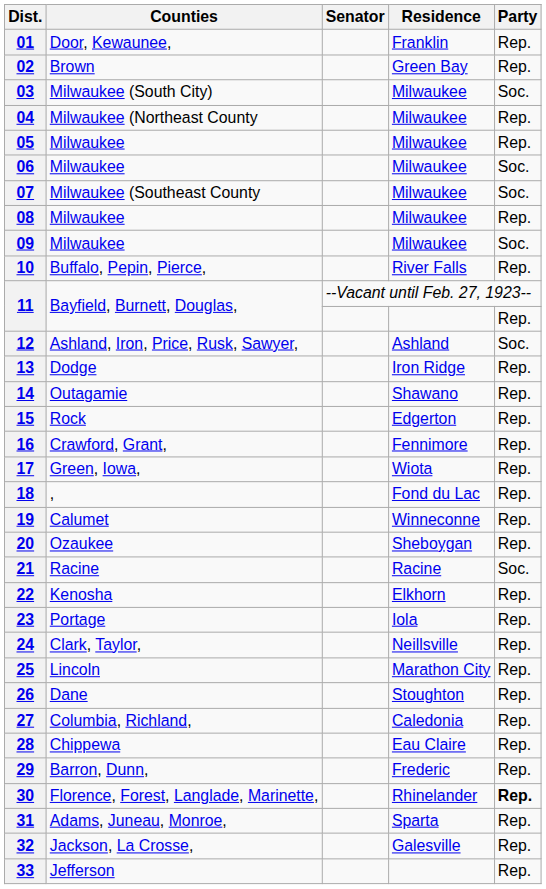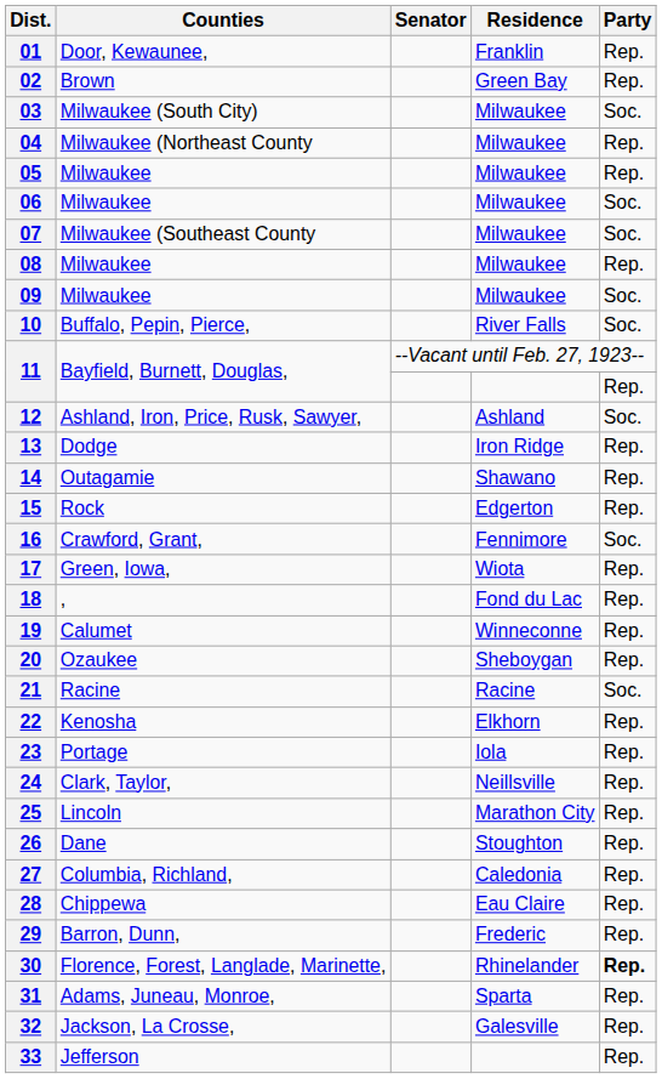 <table class="wikitable sortable">
 <tr>
 <th>Dist.</th>
 <th>Counties</th>
 <th>Senator</th>
 <th>Residence</th>
 <th>Party</th>
 </tr>
 <tr>
 <th><a href='#'>01</a></th>
 <td><a href='#'>Door</a>, <a href='#'>Kewaunee</a>, </td>
 <td></td>
 <td><a href='#'>Franklin</a></td>
 <td>Rep.</td>
 </tr>
 <tr>
 <th><a href='#'>02</a></th>
 <td><a href='#'>Brown</a> </td>
 <td></td>
 <td><a href='#'>Green Bay</a></td>
 <td>Rep.</td>
 </tr>
 <tr>
 <th><a href='#'>03</a></th>
 <td><a href='#'>Milwaukee</a> (South City)</td>
 <td></td>
 <td><a href='#'>Milwaukee</a></td>
 <td>Soc.</td>
 </tr>
 <tr>
 <th><a href='#'>04</a></th>
 <td><a href='#'>Milwaukee</a> (Northeast County </td>
 <td></td>
 <td><a href='#'>Milwaukee</a></td>
 <td>Rep.</td>
 </tr>
 <tr>
 <th><a href='#'>05</a></th>
 <td><a href='#'>Milwaukee</a> </td>
 <td></td>
 <td><a href='#'>Milwaukee</a></td>
 <td>Rep.</td>
 </tr>
 <tr>
 <th><a href='#'>06</a></th>
 <td><a href='#'>Milwaukee</a> </td>
 <td></td>
 <td><a href='#'>Milwaukee</a></td>
 <td>Soc.</td>
 </tr>
 <tr>
 <th><a href='#'>07</a></th>
 <td><a href='#'>Milwaukee</a> (Southeast County </td>
 <td></td>
 <td><a href='#'>Milwaukee</a></td>
 <td>Soc.</td>
 </tr>
 <tr>
 <th><a href='#'>08</a></th>
 <td><a href='#'>Milwaukee</a> </td>
 <td></td>
 <td><a href='#'>Milwaukee</a></td>
 <td>Rep.</td>
 </tr>
 <tr>
 <th><a href='#'>09</a></th>
 <td><a href='#'>Milwaukee</a> </td>
 <td></td>
 <td><a href='#'>Milwaukee</a></td>
 <td>Soc.</td>
 </tr>
 <tr>
 <th><a href='#'>10</a></th>
 <td><a href='#'>Buffalo</a>, <a href='#'>Pepin</a>, <a href='#'>Pierce</a>, </td>
 <td></td>
 <td><a href='#'>River Falls</a></td>
-<td>Rep.</td>
+<td>Soc.</td>
 </tr>
 <tr>
 <th rowspan="2"><a href='#'>11</a></th>
 <td rowspan="2"><a href='#'>Bayfield</a>, <a href='#'>Burnett</a>, <a href='#'>Douglas</a>, </td>
 <td colspan="3"><em>--Vacant until Feb. 27, 1923--</em></td>
 </tr>
 <tr>
 <td></td>
 <td></td>
 <td>Rep.</td>
 </tr>
 <tr>
 <th><a href='#'>12</a></th>
 <td><a href='#'>Ashland</a>, <a href='#'>Iron</a>, <a href='#'>Price</a>, <a href='#'>Rusk</a>, <a href='#'>Sawyer</a>, </td>
 <td></td>
 <td><a href='#'>Ashland</a></td>
 <td>Soc.</td>
 </tr>
 <tr>
 <th><a href='#'>13</a></th>
 <td><a href='#'>Dodge</a> </td>
 <td></td>
 <td><a href='#'>Iron Ridge</a></td>
 <td>Rep.</td>
 </tr>
 <tr>
 <th><a href='#'>14</a></th>
 <td><a href='#'>Outagamie</a> </td>
 <td></td>
 <td><a href='#'>Shawano</a></td>
 <td>Rep.</td>
 </tr>
 <tr>
 <th><a href='#'>15</a></th>
 <td><a href='#'>Rock</a></td>
 <td></td>
 <td><a href='#'>Edgerton</a></td>
 <td>Rep.</td>
 </tr>
 <tr>
 <th><a href='#'>16</a></th>
 <td><a href='#'>Crawford</a>, <a href='#'>Grant</a>, </td>
 <td></td>
 <td><a href='#'>Fennimore</a></td>
-<td>Rep.</td>
+<td>Soc.</td>
 </tr>
 <tr>
 <th><a href='#'>17</a></th>
 <td><a href='#'>Green</a>, <a href='#'>Iowa</a>, </td>
 <td></td>
 <td><a href='#'>Wiota</a></td>
 <td>Rep.</td>
 </tr>
 <tr>
 <th><a href='#'>18</a></th>
 <td>,  </td>
 <td></td>
 <td><a href='#'>Fond du Lac</a></td>
 <td>Rep.</td>
 </tr>
 <tr>
 <th><a href='#'>19</a></th>
 <td><a href='#'>Calumet</a> </td>
 <td></td>
 <td><a href='#'>Winneconne</a></td>
 <td>Rep.</td>
 </tr>
 <tr>
 <th><a href='#'>20</a></th>
 <td><a href='#'>Ozaukee</a> </td>
 <td></td>
 <td><a href='#'>Sheboygan</a></td>
 <td>Rep.</td>
 </tr>
 <tr>
 <th><a href='#'>21</a></th>
 <td><a href='#'>Racine</a></td>
 <td></td>
 <td><a href='#'>Racine</a></td>
 <td>Soc.</td>
 </tr>
 <tr>
 <th><a href='#'>22</a></th>
 <td><a href='#'>Kenosha</a> </td>
 <td></td>
 <td><a href='#'>Elkhorn</a></td>
 <td>Rep.</td>
 </tr>
 <tr>
 <th><a href='#'>23</a></th>
 <td><a href='#'>Portage</a> </td>
 <td></td>
 <td><a href='#'>Iola</a></td>
 <td>Rep.</td>
 </tr>
 <tr>
 <th><a href='#'>24</a></th>
 <td><a href='#'>Clark</a>, <a href='#'>Taylor</a>, </td>
 <td></td>
 <td><a href='#'>Neillsville</a></td>
 <td>Rep.</td>
 </tr>
 <tr>
 <th><a href='#'>25</a></th>
 <td><a href='#'>Lincoln</a> </td>
 <td></td>
 <td><a href='#'>Marathon City</a></td>
 <td>Rep.</td>
 </tr>
 <tr>
 <th><a href='#'>26</a></th>
 <td><a href='#'>Dane</a></td>
 <td></td>
 <td><a href='#'>Stoughton</a></td>
 <td>Rep.</td>
 </tr>
 <tr>
 <th><a href='#'>27</a></th>
 <td><a href='#'>Columbia</a>, <a href='#'>Richland</a>, </td>
 <td></td>
 <td><a href='#'>Caledonia</a></td>
 <td>Rep.</td>
 </tr>
 <tr>
 <th><a href='#'>28</a></th>
 <td><a href='#'>Chippewa</a> </td>
 <td></td>
 <td><a href='#'>Eau Claire</a></td>
 <td>Rep.</td>
 </tr>
 <tr>
 <th><a href='#'>29</a></th>
 <td><a href='#'>Barron</a>, <a href='#'>Dunn</a>, </td>
 <td></td>
 <td><a href='#'>Frederic</a></td>
 <td>Rep.</td>
 </tr>
 <tr>
 <th><a href='#'>30</a></th>
 <td><a href='#'>Florence</a>, <a href='#'>Forest</a>, <a href='#'>Langlade</a>, <a href='#'>Marinette</a>, </td>
 <td></td>
 <td><a href='#'>Rhinelander</a></td>
 <td><strong>Rep.</strong></td>
 </tr>
 <tr>
 <th><a href='#'>31</a></th>
 <td><a href='#'>Adams</a>, <a href='#'>Juneau</a>, <a href='#'>Monroe</a>, </td>
 <td></td>
 <td><a href='#'>Sparta</a></td>
 <td>Rep.</td>
 </tr>
 <tr>
 <th><a href='#'>32</a></th>
 <td><a href='#'>Jackson</a>, <a href='#'>La Crosse</a>, </td>
 <td></td>
 <td><a href='#'>Galesville</a></td>
 <td>Rep.</td>
 </tr>
 <tr>
 <th><a href='#'>33</a></th>
 <td><a href='#'>Jefferson</a> </td>
 <td></td>
 <td></td>
 <td>Rep.</td>
 </tr>
 </table>
